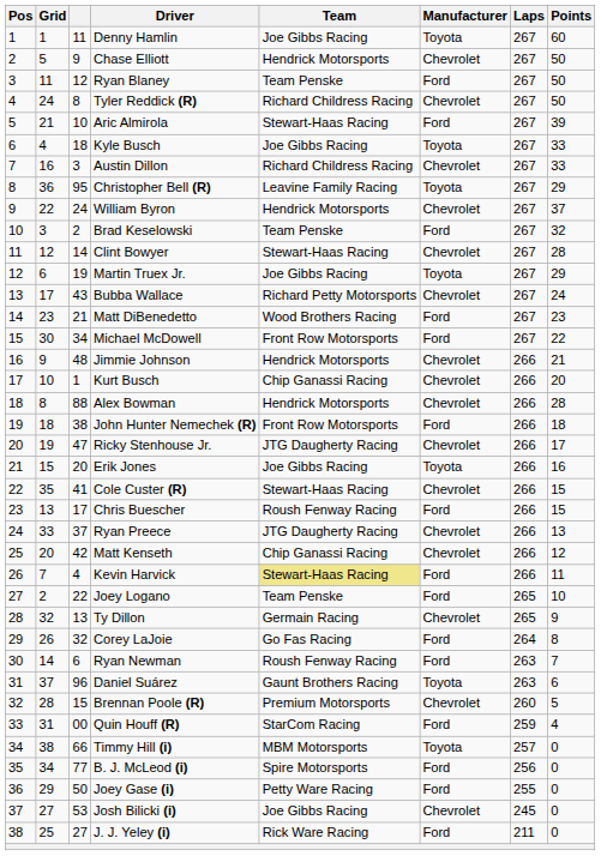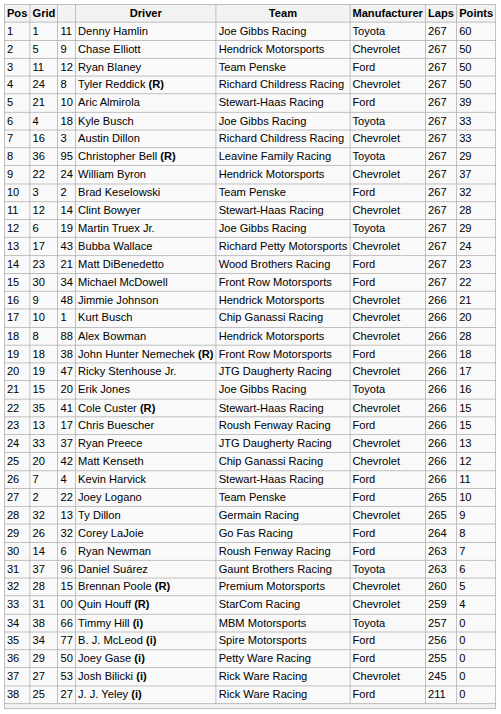 <table class="wikitable" style="font-size:98%">
 <tr>
 <th>Pos</th>
 <th>Grid</th>
 <th></th>
 <th>Driver</th>
 <th>Team</th>
 <th>Manufacturer</th>
 <th>Laps</th>
 <th>Points</th>
 </tr>
 <tr>
 <td>1</td>
 <td>1</td>
 <td>11</td>
 <td>Denny Hamlin</td>
 <td>Joe Gibbs Racing</td>
 <td>Toyota</td>
 <td>267</td>
 <td>60</td>
 </tr>
 <tr>
 <td>2</td>
 <td>5</td>
 <td>9</td>
 <td>Chase Elliott</td>
 <td>Hendrick Motorsports</td>
 <td>Chevrolet</td>
 <td>267</td>
 <td>50</td>
 </tr>
 <tr>
 <td>3</td>
 <td>11</td>
 <td>12</td>
 <td>Ryan Blaney</td>
 <td>Team Penske</td>
 <td>Ford</td>
 <td>267</td>
 <td>50</td>
 </tr>
 <tr>
 <td>4</td>
 <td>24</td>
 <td>8</td>
 <td>Tyler Reddick <strong>(R)</strong></td>
 <td>Richard Childress Racing</td>
 <td>Chevrolet</td>
 <td>267</td>
 <td>50</td>
 </tr>
 <tr>
 <td>5</td>
 <td>21</td>
 <td>10</td>
 <td>Aric Almirola</td>
 <td>Stewart-Haas Racing</td>
 <td>Ford</td>
 <td>267</td>
 <td>39</td>
 </tr>
 <tr>
 <td>6</td>
 <td>4</td>
 <td>18</td>
 <td>Kyle Busch</td>
 <td>Joe Gibbs Racing</td>
 <td>Toyota</td>
 <td>267</td>
 <td>33</td>
 </tr>
 <tr>
 <td>7</td>
 <td>16</td>
 <td>3</td>
 <td>Austin Dillon</td>
 <td>Richard Childress Racing</td>
 <td>Chevrolet</td>
 <td>267</td>
 <td>33</td>
 </tr>
 <tr>
 <td>8</td>
 <td>36</td>
 <td>95</td>
 <td>Christopher Bell <strong>(R)</strong></td>
 <td>Leavine Family Racing</td>
 <td>Toyota</td>
 <td>267</td>
 <td>29</td>
 </tr>
 <tr>
 <td>9</td>
 <td>22</td>
 <td>24</td>
 <td>William Byron</td>
 <td>Hendrick Motorsports</td>
 <td>Chevrolet</td>
 <td>267</td>
 <td>37</td>
 </tr>
 <tr>
 <td>10</td>
 <td>3</td>
 <td>2</td>
 <td>Brad Keselowski</td>
 <td>Team Penske</td>
 <td>Ford</td>
 <td>267</td>
 <td>32</td>
 </tr>
 <tr>
 <td>11</td>
 <td>12</td>
 <td>14</td>
 <td>Clint Bowyer</td>
 <td>Stewart-Haas Racing</td>
 <td>Chevrolet</td>
 <td>267</td>
 <td>28</td>
 </tr>
 <tr>
 <td>12</td>
 <td>6</td>
 <td>19</td>
 <td>Martin Truex Jr.</td>
 <td>Joe Gibbs Racing</td>
 <td>Toyota</td>
 <td>267</td>
 <td>29</td>
 </tr>
 <tr>
 <td>13</td>
 <td>17</td>
 <td>43</td>
 <td>Bubba Wallace</td>
 <td>Richard Petty Motorsports</td>
 <td>Chevrolet</td>
 <td>267</td>
 <td>24</td>
 </tr>
 <tr>
 <td>14</td>
 <td>23</td>
 <td>21</td>
 <td>Matt DiBenedetto</td>
 <td>Wood Brothers Racing</td>
 <td>Ford</td>
 <td>267</td>
 <td>23</td>
 </tr>
 <tr>
 <td>15</td>
 <td>30</td>
 <td>34</td>
 <td>Michael McDowell</td>
 <td>Front Row Motorsports</td>
 <td>Ford</td>
 <td>267</td>
 <td>22</td>
 </tr>
 <tr>
 <td>16</td>
 <td>9</td>
 <td>48</td>
 <td>Jimmie Johnson</td>
 <td>Hendrick Motorsports</td>
 <td>Chevrolet</td>
 <td>266</td>
 <td>21</td>
 </tr>
 <tr>
 <td>17</td>
 <td>10</td>
 <td>1</td>
 <td>Kurt Busch</td>
 <td>Chip Ganassi Racing</td>
 <td>Chevrolet</td>
 <td>266</td>
 <td>20</td>
 </tr>
 <tr>
 <td>18</td>
 <td>8</td>
 <td>88</td>
 <td>Alex Bowman</td>
 <td>Hendrick Motorsports</td>
 <td>Chevrolet</td>
 <td>266</td>
 <td>28</td>
 </tr>
 <tr>
 <td>19</td>
 <td>18</td>
 <td>38</td>
 <td>John Hunter Nemechek <strong>(R)</strong></td>
 <td>Front Row Motorsports</td>
 <td>Ford</td>
 <td>266</td>
 <td>18</td>
 </tr>
 <tr>
 <td>20</td>
 <td>19</td>
 <td>47</td>
 <td>Ricky Stenhouse Jr.</td>
 <td>JTG Daugherty Racing</td>
 <td>Chevrolet</td>
 <td>266</td>
 <td>17</td>
 </tr>
 <tr>
 <td>21</td>
 <td>15</td>
 <td>20</td>
 <td>Erik Jones</td>
 <td>Joe Gibbs Racing</td>
 <td>Toyota</td>
 <td>266</td>
 <td>16</td>
 </tr>
 <tr>
 <td>22</td>
 <td>35</td>
 <td>41</td>
 <td>Cole Custer <strong>(R)</strong></td>
 <td>Stewart-Haas Racing</td>
 <td>Chevrolet</td>
 <td>266</td>
 <td>15</td>
 </tr>
 <tr>
 <td>23</td>
 <td>13</td>
 <td>17</td>
 <td>Chris Buescher</td>
 <td>Roush Fenway Racing</td>
 <td>Ford</td>
 <td>266</td>
 <td>15</td>
 </tr>
 <tr>
 <td>24</td>
 <td>33</td>
 <td>37</td>
 <td>Ryan Preece</td>
 <td>JTG Daugherty Racing</td>
 <td>Chevrolet</td>
 <td>266</td>
 <td>13</td>
 </tr>
 <tr>
 <td>25</td>
 <td>20</td>
 <td>42</td>
 <td>Matt Kenseth</td>
 <td>Chip Ganassi Racing</td>
 <td>Chevrolet</td>
 <td>266</td>
 <td>12</td>
 </tr>
 <tr>
 <td>26</td>
 <td>7</td>
 <td>4</td>
 <td>Kevin Harvick</td>
-<td style="background: khaki;">Stewart-Haas Racing</td>
+<td>Stewart-Haas Racing</td>
 <td>Ford</td>
 <td>266</td>
 <td>11</td>
 </tr>
 <tr>
 <td>27</td>
 <td>2</td>
 <td>22</td>
 <td>Joey Logano</td>
 <td>Team Penske</td>
 <td>Ford</td>
 <td>265</td>
 <td>10</td>
 </tr>
 <tr>
 <td>28</td>
 <td>32</td>
 <td>13</td>
 <td>Ty Dillon</td>
 <td>Germain Racing</td>
 <td>Chevrolet</td>
 <td>265</td>
 <td>9</td>
 </tr>
 <tr>
 <td>29</td>
 <td>26</td>
 <td>32</td>
 <td>Corey LaJoie</td>
 <td>Go Fas Racing</td>
 <td>Ford</td>
 <td>264</td>
 <td>8</td>
 </tr>
 <tr>
 <td>30</td>
 <td>14</td>
 <td>6</td>
 <td>Ryan Newman</td>
 <td>Roush Fenway Racing</td>
 <td>Ford</td>
 <td>263</td>
 <td>7</td>
 </tr>
 <tr>
 <td>31</td>
 <td>37</td>
 <td>96</td>
 <td>Daniel Suárez</td>
 <td>Gaunt Brothers Racing</td>
 <td>Toyota</td>
 <td>263</td>
 <td>6</td>
 </tr>
 <tr>
 <td>32</td>
 <td>28</td>
 <td>15</td>
 <td>Brennan Poole <strong>(R)</strong></td>
 <td>Premium Motorsports</td>
 <td>Chevrolet</td>
 <td>260</td>
 <td>5</td>
 </tr>
 <tr>
 <td>33</td>
 <td>31</td>
 <td>00</td>
 <td>Quin Houff <strong>(R)</strong></td>
 <td>StarCom Racing</td>
-<td>Ford</td>
+<td>Chevrolet</td>
 <td>259</td>
 <td>4</td>
 </tr>
 <tr>
 <td>34</td>
 <td>38</td>
 <td>66</td>
 <td>Timmy Hill <strong>(i)</strong></td>
 <td>MBM Motorsports</td>
 <td>Toyota</td>
 <td>257</td>
 <td>0</td>
 </tr>
 <tr>
 <td>35</td>
 <td>34</td>
 <td>77</td>
 <td>B. J. McLeod <strong>(i)</strong></td>
 <td>Spire Motorsports</td>
 <td>Ford</td>
 <td>256</td>
 <td>0</td>
 </tr>
 <tr>
 <td>36</td>
 <td>29</td>
 <td>50</td>
 <td>Joey Gase <strong>(i)</strong></td>
 <td>Petty Ware Racing</td>
 <td>Ford</td>
 <td>255</td>
 <td>0</td>
 </tr>
 <tr>
 <td>37</td>
 <td>27</td>
 <td>53</td>
 <td>Josh Bilicki <strong>(i)</strong></td>
-<td>Joe Gibbs Racing</td>
+<td>Rick Ware Racing</td>
 <td>Chevrolet</td>
 <td>245</td>
 <td>0</td>
 </tr>
 <tr>
 <td>38</td>
 <td>25</td>
 <td>27</td>
 <td>J. J. Yeley <strong>(i)</strong></td>
 <td>Rick Ware Racing</td>
 <td>Ford</td>
 <td>211</td>
 <td>0</td>
 </tr>
 <tr>
 <th colspan="8"></th>
 </tr>
 </table>
